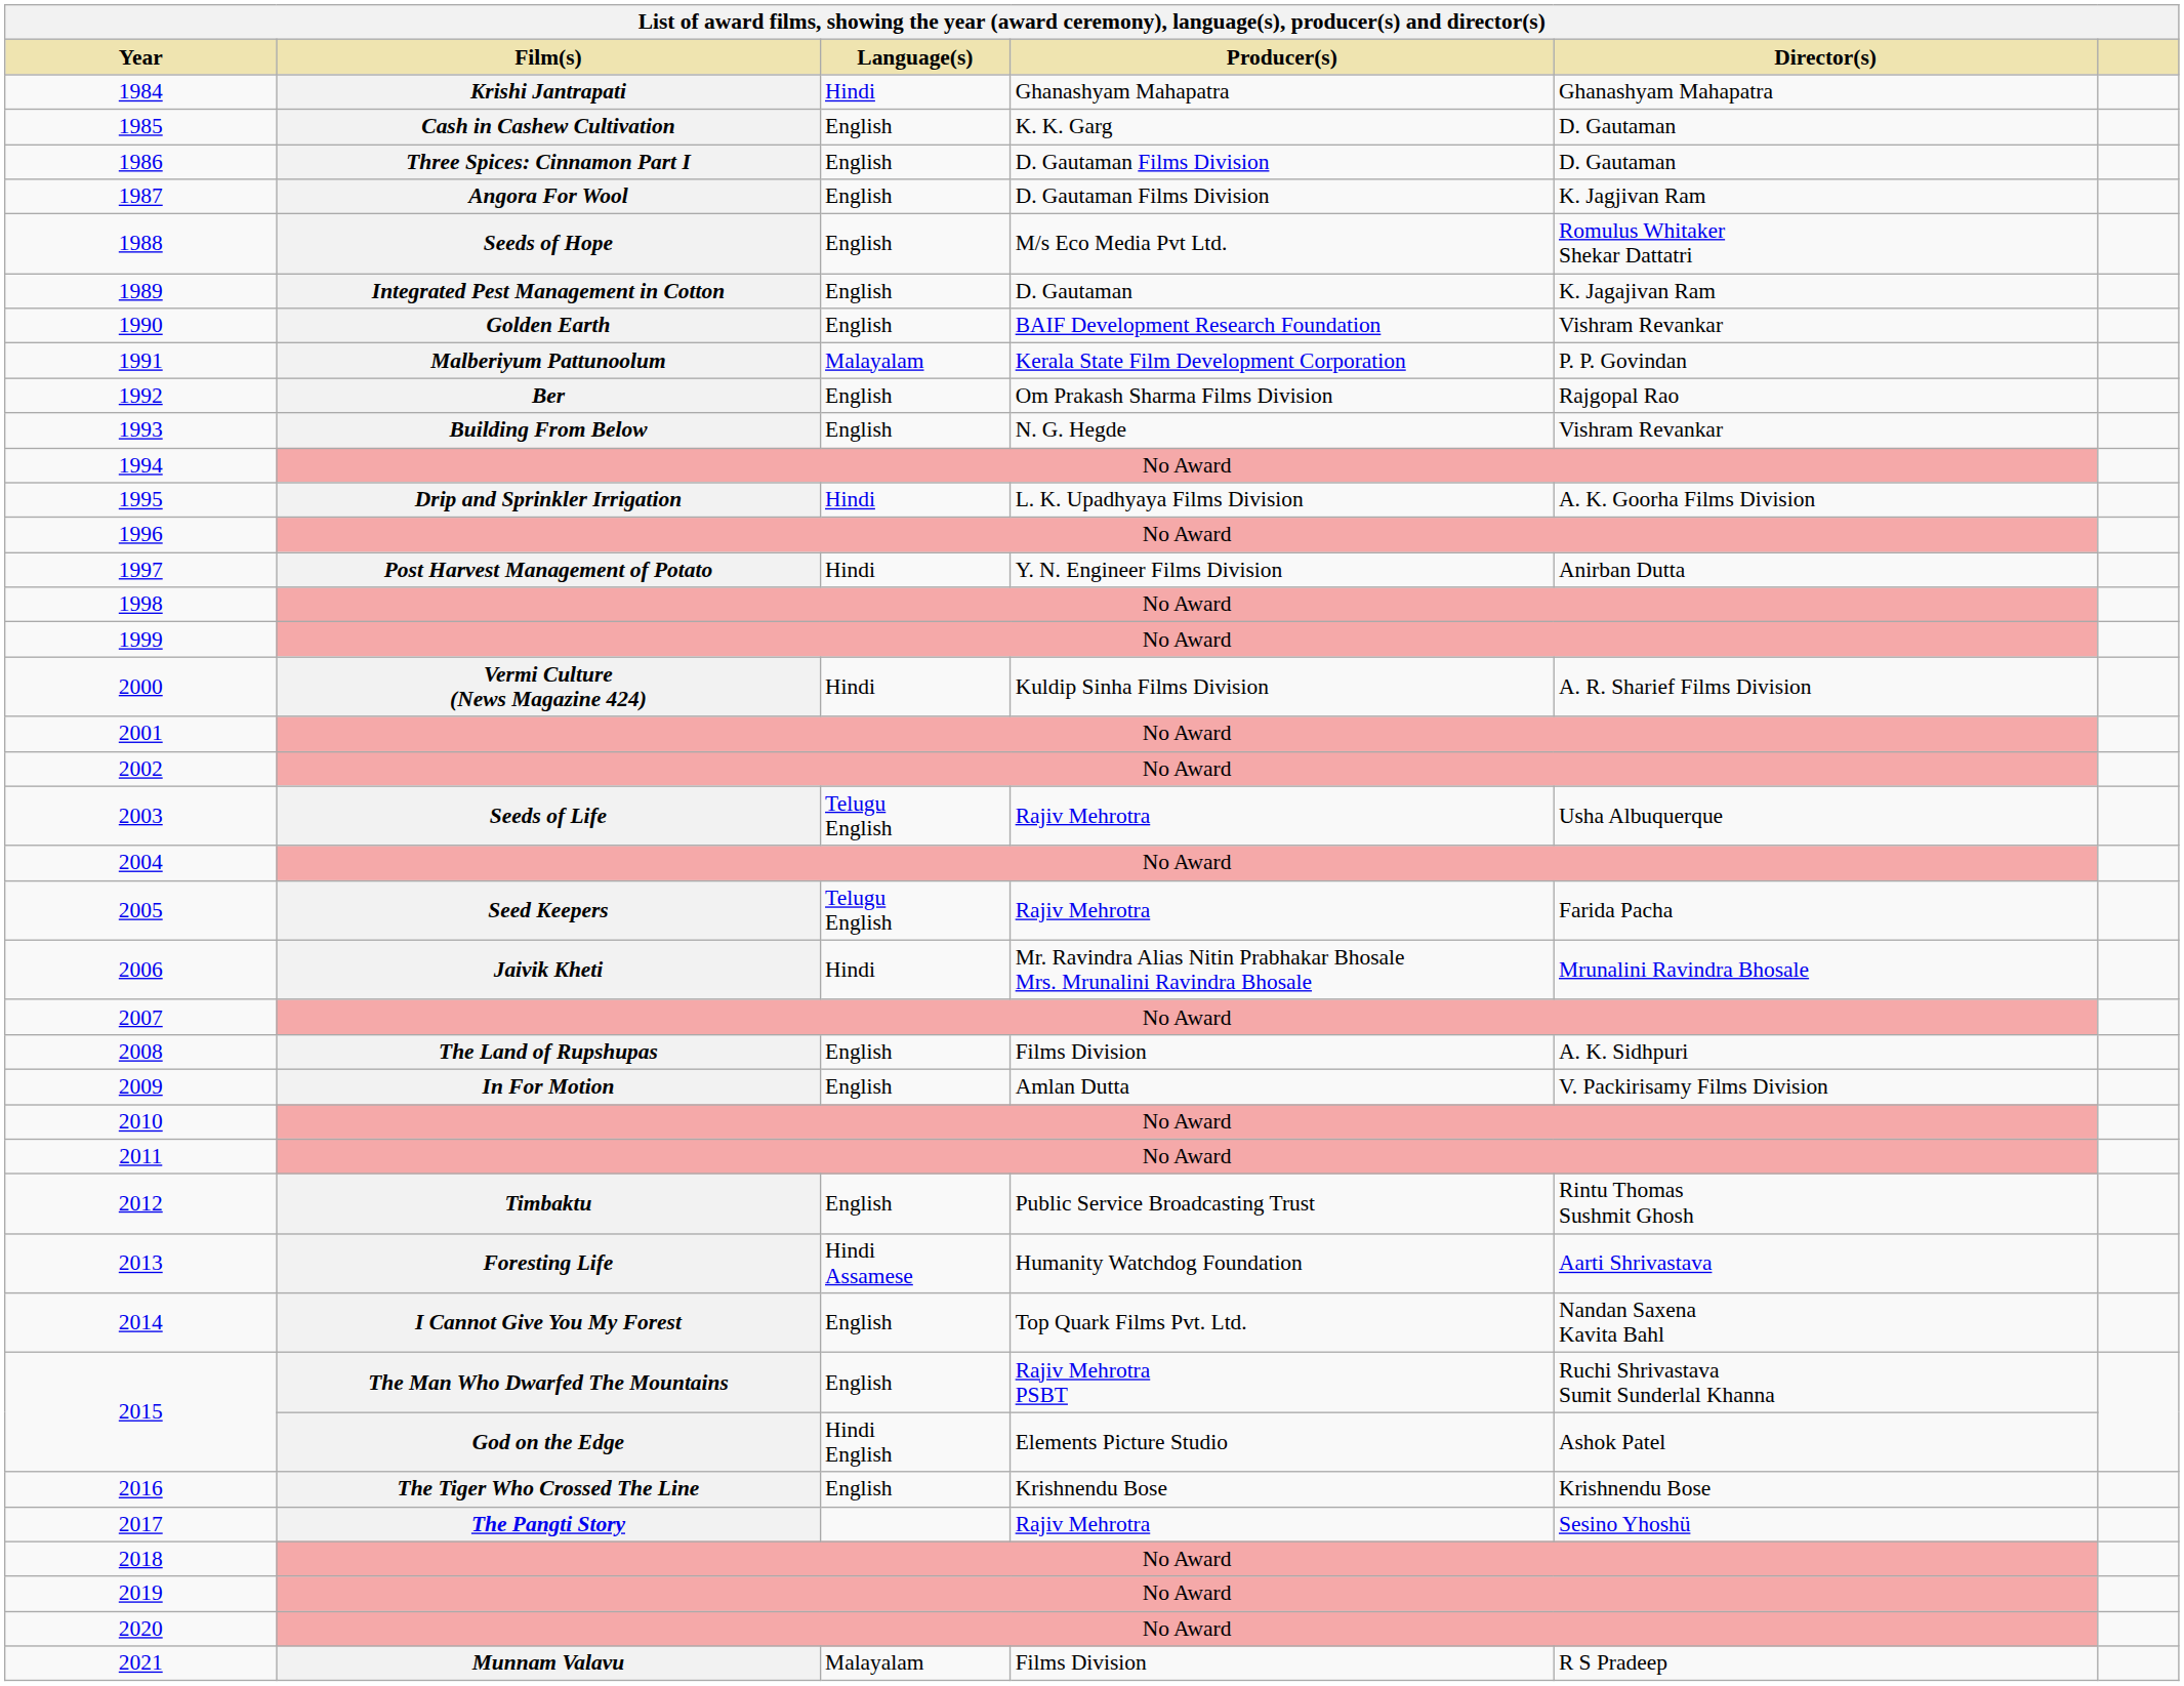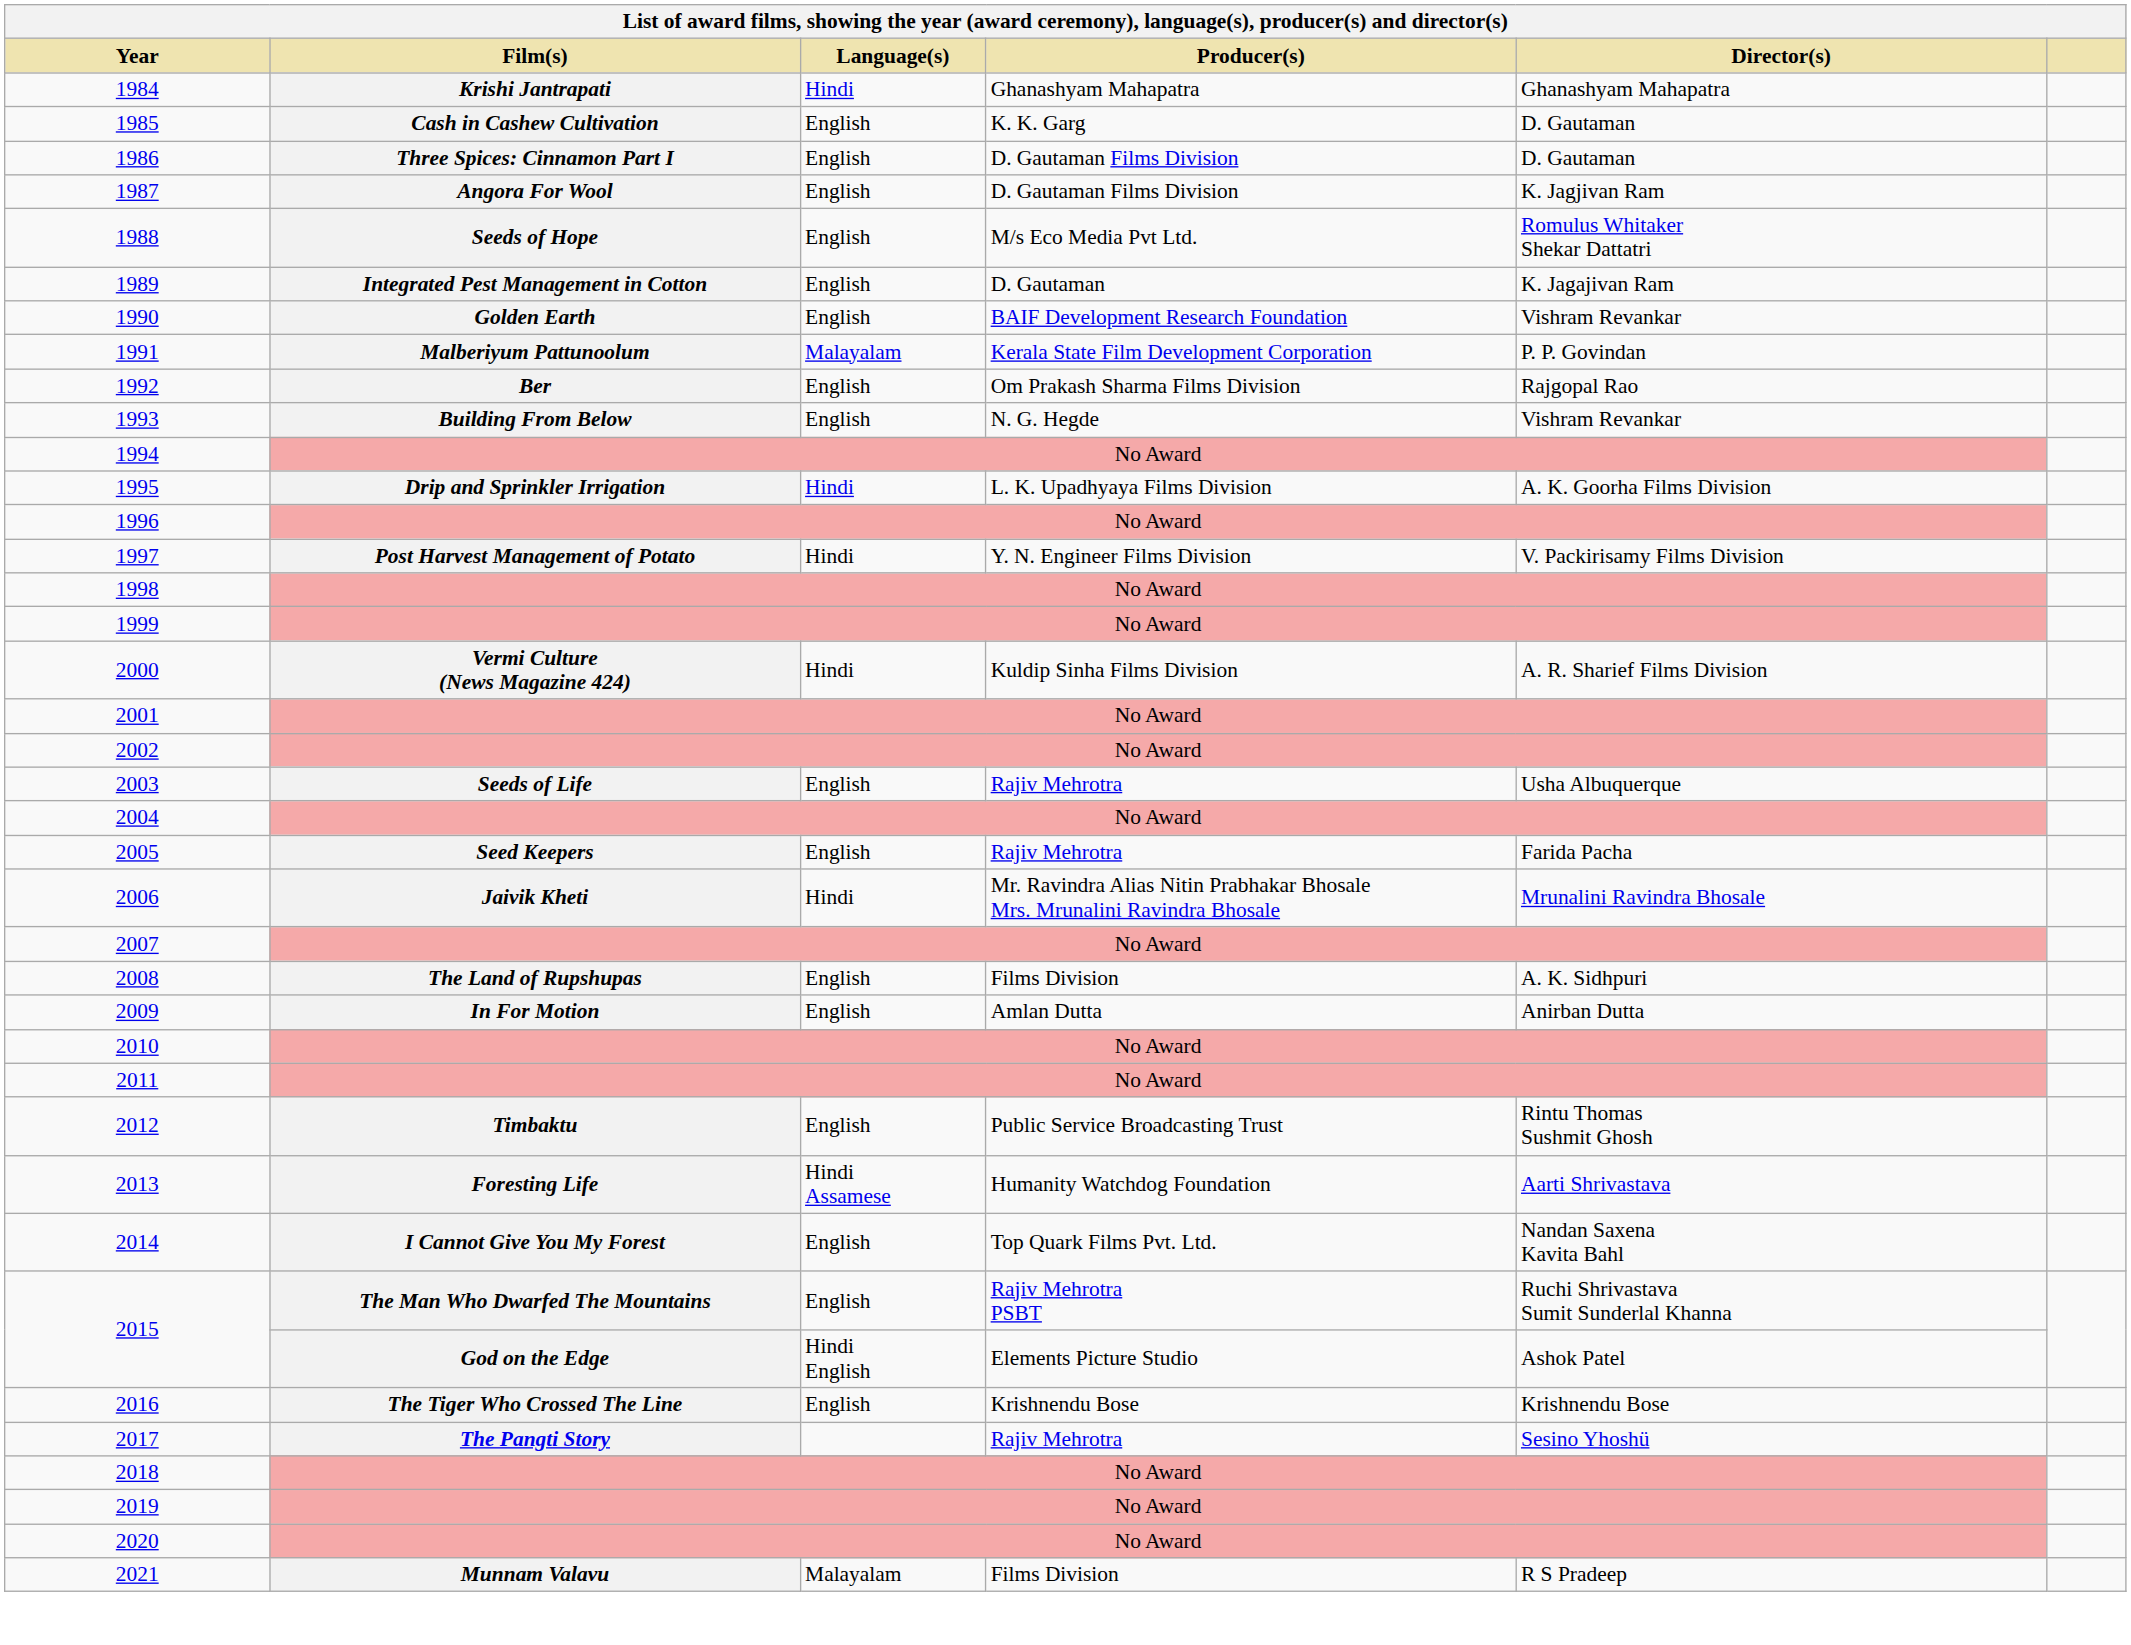 <table class="wikitable sortable plainrowheaders" style="width:100%">
 <tr>
 <th colspan="6">List of award films, showing the year (award ceremony), language(s), producer(s) and director(s)</th>
 </tr>
 <tr>
 <th scope="col" style="background-color:#EFE4B0;width:10%;">Year</th>
 <th scope="col" style="background-color:#EFE4B0;width:20%;">Film(s)</th>
 <th scope="col" style="background-color:#EFE4B0;width:7%;">Language(s)</th>
 <th scope="col" style="background-color:#EFE4B0;width:20%;">Producer(s)</th>
 <th scope="col" style="background-color:#EFE4B0;width:20%;">Director(s)</th>
 <th scope="col" style="background-color:#EFE4B0;width:3%;" class="unsortable"></th>
 </tr>
 <tr>
 <td align="center"><a href='#'>1984<br></a></td>
 <th scope="row"><em>Krishi Jantrapati</em></th>
 <td><a href='#'>Hindi</a></td>
 <td>Ghanashyam Mahapatra</td>
 <td>Ghanashyam Mahapatra</td>
 <td align="center"></td>
 </tr>
 <tr>
 <td align="center"><a href='#'>1985<br></a></td>
 <th scope="row"><em>Cash in Cashew Cultivation</em></th>
 <td>English</td>
 <td>K. K. Garg</td>
 <td>D. Gautaman</td>
 <td align="center"></td>
 </tr>
 <tr>
 <td align="center"><a href='#'>1986<br></a></td>
 <th scope="row"><em>Three Spices: Cinnamon Part I</em></th>
 <td>English</td>
 <td>D. Gautaman  <a href='#'>Films Division</a></td>
 <td>D. Gautaman</td>
 <td align="center"></td>
 </tr>
 <tr>
 <td align="center"><a href='#'>1987<br></a></td>
 <th scope="row"><em>Angora For Wool</em></th>
 <td>English</td>
 <td>D. Gautaman  Films Division</td>
 <td>K. Jagjivan Ram</td>
 <td align="center"></td>
 </tr>
 <tr>
 <td align="center"><a href='#'>1988<br></a></td>
 <th scope="row"><em>Seeds of Hope</em></th>
 <td>English</td>
 <td>M/s Eco Media Pvt Ltd.</td>
 <td><a href='#'>Romulus Whitaker</a><br>Shekar Dattatri</td>
 <td align="center"></td>
 </tr>
 <tr>
 <td align="center"><a href='#'>1989<br></a></td>
 <th scope="row"><em>Integrated Pest Management in Cotton</em></th>
 <td>English</td>
 <td>D. Gautaman</td>
 <td>K. Jagajivan Ram</td>
 <td align="center"></td>
 </tr>
 <tr>
 <td align="center"><a href='#'>1990<br></a></td>
 <th scope="row"><em>Golden Earth</em></th>
 <td>English</td>
 <td><a href='#'>BAIF Development Research Foundation</a></td>
 <td>Vishram Revankar</td>
 <td align="center"></td>
 </tr>
 <tr>
 <td align="center"><a href='#'>1991<br></a></td>
 <th scope="row"><em>Malberiyum Pattunoolum</em></th>
 <td><a href='#'>Malayalam</a></td>
 <td><a href='#'>Kerala State Film Development Corporation</a></td>
 <td>P. P. Govindan</td>
 <td align="center"></td>
 </tr>
 <tr>
 <td align="center"><a href='#'>1992<br></a></td>
 <th scope="row"><em>Ber</em></th>
 <td>English</td>
 <td>Om Prakash Sharma  Films Division</td>
 <td>Rajgopal Rao</td>
 <td align="center"></td>
 </tr>
 <tr>
 <td align="center"><a href='#'>1993<br></a></td>
 <th scope="row"><em>Building From Below</em></th>
 <td>English</td>
 <td>N. G. Hegde</td>
 <td>Vishram Revankar</td>
 <td align="center"></td>
 </tr>
 <tr>
 <td align="center"><a href='#'>1994<br></a></td>
 <td colspan="4" style="background-color:#F5A9A9;text-align:center;">No Award</td>
 <td align="center"></td>
 </tr>
 <tr>
 <td align="center"><a href='#'>1995<br></a></td>
 <th scope="row"><em>Drip and Sprinkler Irrigation</em></th>
 <td><a href='#'>Hindi</a></td>
 <td>L. K. Upadhyaya  Films Division</td>
 <td>A. K. Goorha  Films Division</td>
 <td align="center"></td>
 </tr>
 <tr>
 <td align="center"><a href='#'>1996<br></a></td>
 <td colspan="4" style="background-color:#F5A9A9;text-align:center;">No Award</td>
 <td align="center"></td>
 </tr>
 <tr>
 <td align="center"><a href='#'>1997<br></a></td>
 <th scope="row"><em>Post Harvest Management of Potato</em></th>
 <td>Hindi</td>
 <td>Y. N. Engineer  Films Division</td>
-<td>Anirban Dutta</td>
+<td>V. Packirisamy  Films Division</td>
 <td align="center"></td>
 </tr>
 <tr>
 <td align="center"><a href='#'>1998<br></a></td>
 <td colspan="4" style="background-color:#F5A9A9;text-align:center;">No Award</td>
 <td align="center"></td>
 </tr>
 <tr>
 <td align="center"><a href='#'>1999<br></a></td>
 <td colspan="4" style="background-color:#F5A9A9;text-align:center;">No Award</td>
 <td align="center"></td>
 </tr>
 <tr>
 <td align="center"><a href='#'>2000<br></a></td>
 <th scope="row"><em>Vermi Culture<br>(News Magazine 424)</em></th>
 <td>Hindi</td>
 <td>Kuldip Sinha  Films Division</td>
 <td>A. R. Sharief  Films Division</td>
 <td align="center"></td>
 </tr>
 <tr>
 <td align="center"><a href='#'>2001<br></a></td>
 <td colspan="4" style="background-color:#F5A9A9;text-align:center;">No Award</td>
 <td align="center"></td>
 </tr>
 <tr>
 <td align="center"><a href='#'>2002<br></a></td>
 <td colspan="4" style="background-color:#F5A9A9;text-align:center;">No Award</td>
 <td align="center"></td>
 </tr>
 <tr>
 <td align="center"><a href='#'>2003<br></a></td>
 <th scope="row"><em>Seeds of Life</em></th>
-<td><a href='#'>Telugu</a><br> English</td>
+<td>English</td>
 <td><a href='#'>Rajiv Mehrotra</a></td>
 <td>Usha Albuquerque</td>
 <td align="center"></td>
 </tr>
 <tr>
 <td align="center"><a href='#'>2004<br></a></td>
 <td colspan="4" style="background-color:#F5A9A9;text-align:center;">No Award</td>
 <td align="center"></td>
 </tr>
 <tr>
 <td align="center"><a href='#'>2005<br></a></td>
 <th scope="row"><em>Seed Keepers</em></th>
-<td><a href='#'>Telugu</a><br> English</td>
+<td>English</td>
 <td><a href='#'>Rajiv Mehrotra</a></td>
 <td>Farida Pacha</td>
 <td align="center"></td>
 </tr>
 <tr>
 <td align="center"><a href='#'>2006<br></a></td>
 <th scope="row"><em>Jaivik Kheti</em></th>
 <td>Hindi</td>
 <td>Mr. Ravindra Alias Nitin Prabhakar Bhosale<br><a href='#'>Mrs. Mrunalini Ravindra Bhosale</a></td>
 <td><a href='#'>Mrunalini Ravindra Bhosale</a></td>
 <td align="center"></td>
 </tr>
 <tr>
 <td align="center"><a href='#'>2007<br></a></td>
 <td colspan="4" style="background-color:#F5A9A9;text-align:center;">No Award</td>
 <td align="center"></td>
 </tr>
 <tr>
 <td align="center"><a href='#'>2008<br></a></td>
 <th scope="row"><em>The Land of Rupshupas</em></th>
 <td>English</td>
 <td>Films Division</td>
 <td>A. K. Sidhpuri</td>
 <td align="center"></td>
 </tr>
 <tr>
 <td align="center"><a href='#'>2009<br></a></td>
 <th scope="row"><em>In For Motion</em></th>
 <td>English</td>
 <td>Amlan Dutta</td>
-<td>V. Packirisamy  Films Division</td>
+<td>Anirban Dutta</td>
 <td align="center"></td>
 </tr>
 <tr>
 <td align="center"><a href='#'>2010<br></a></td>
 <td colspan="4" style="background-color:#F5A9A9;text-align:center;">No Award</td>
 <td align="center"></td>
 </tr>
 <tr>
 <td align="center"><a href='#'>2011<br></a></td>
 <td colspan="4" style="background-color:#F5A9A9;text-align:center;">No Award</td>
 <td align="center"></td>
 </tr>
 <tr>
 <td align="center"><a href='#'>2012<br></a></td>
 <th scope="row"><em>Timbaktu</em></th>
 <td>English</td>
 <td>Public Service Broadcasting Trust</td>
 <td>Rintu Thomas<br>Sushmit Ghosh</td>
 <td align="center"></td>
 </tr>
 <tr>
 <td align="center"><a href='#'>2013<br></a></td>
 <th scope="row"><em>Foresting Life</em></th>
 <td>Hindi<br><a href='#'>Assamese</a></td>
 <td>Humanity Watchdog Foundation</td>
 <td><a href='#'>Aarti Shrivastava</a></td>
 <td align="center"></td>
 </tr>
 <tr>
 <td align="center"><a href='#'>2014<br></a></td>
 <th scope="row"><em>I Cannot Give You My Forest</em></th>
 <td>English</td>
 <td>Top Quark Films Pvt. Ltd.</td>
 <td>Nandan Saxena<br>Kavita Bahl</td>
 <td align="center"></td>
 </tr>
 <tr>
 <td align="center" rowspan="2"><a href='#'>2015<br></a></td>
 <th scope="row"><em>The Man Who Dwarfed The Mountains</em></th>
 <td>English</td>
 <td><a href='#'>Rajiv Mehrotra</a><br><a href='#'>PSBT</a></td>
 <td>Ruchi Shrivastava<br>Sumit Sunderlal Khanna</td>
 <td align="center" rowspan="2"></td>
 </tr>
 <tr>
 <th scope="row"><em>God on the Edge</em></th>
 <td>Hindi<br>English</td>
 <td>Elements Picture Studio</td>
 <td>Ashok Patel</td>
 </tr>
 <tr>
 <td align="center"><a href='#'>2016<br></a></td>
 <th scope="row"><em>The Tiger Who Crossed The Line</em></th>
 <td>English</td>
 <td>Krishnendu Bose</td>
 <td>Krishnendu Bose</td>
 <td align="center"></td>
 </tr>
 <tr>
 <td align="center"><a href='#'>2017<br></a></td>
 <th scope="row"><em><a href='#'>The Pangti Story</a></em></th>
 <td></td>
 <td><a href='#'>Rajiv Mehrotra</a></td>
 <td><a href='#'>Sesino Yhoshü</a></td>
 <td align="center"></td>
 </tr>
 <tr>
 <td align="center"><a href='#'>2018<br></a></td>
 <td colspan="4" bgcolor="#F5A9A9" align="center">No Award</td>
 <td align="center"></td>
 </tr>
 <tr>
 <td align="center"><a href='#'>2019<br></a></td>
 <td colspan="4" bgcolor="#F5A9A9" align="center">No Award</td>
 <td align="center"></td>
 </tr>
 <tr>
 <td align="center"><a href='#'>2020<br></a></td>
 <td colspan="4" bgcolor="#F5A9A9" align="center">No Award</td>
 <td align="center"></td>
 </tr>
 <tr>
 <td align="center"><a href='#'>2021<br></a></td>
 <th scope="row"><em>Munnam Valavu</em></th>
 <td>Malayalam</td>
 <td>Films Division</td>
 <td>R S Pradeep</td>
 <td align="center"></td>
 </tr>
 </table>
